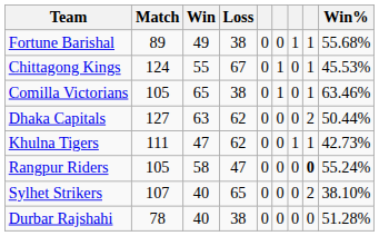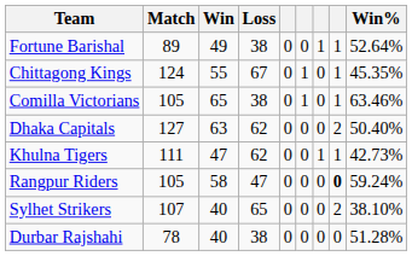 <table class="wikitable sortable" style="text-align: center;">
 <tr>
 <th>Team</th>
 <th>Match</th>
 <th>Win</th>
 <th>Loss</th>
 <th></th>
 <th></th>
 <th></th>
 <th></th>
 <th>Win%</th>
 </tr>
 <tr>
 <td style="text-align:left"><a href='#'>Fortune Barishal</a></td>
 <td>89</td>
 <td>49</td>
 <td>38</td>
 <td>0</td>
 <td>0</td>
 <td>1</td>
 <td>1</td>
-<td>55.68%</td>
+<td>52.64%</td>
 </tr>
 <tr>
 <td style="text-align:left"><a href='#'>Chittagong Kings</a></td>
 <td>124</td>
 <td>55</td>
 <td>67</td>
 <td>0</td>
 <td>1</td>
 <td>0</td>
 <td>1</td>
-<td>45.53%</td>
+<td>45.35%</td>
 </tr>
 <tr>
 <td style="text-align:left"><a href='#'>Comilla Victorians</a></td>
 <td>105</td>
 <td>65</td>
 <td>38</td>
 <td>0</td>
 <td>1</td>
 <td>0</td>
 <td>1</td>
 <td>63.46%</td>
 </tr>
 <tr>
 <td style="text-align:left"><a href='#'>Dhaka Capitals</a></td>
 <td>127</td>
 <td>63</td>
 <td>62</td>
 <td>0</td>
 <td>0</td>
 <td>0</td>
 <td>2</td>
-<td>50.44%</td>
+<td>50.40%</td>
 </tr>
 <tr>
 <td style="text-align:left"><a href='#'>Khulna Tigers</a></td>
 <td>111</td>
 <td>47</td>
 <td>62</td>
 <td>0</td>
 <td>0</td>
 <td>1</td>
 <td>1</td>
 <td>42.73%</td>
 </tr>
 <tr>
 <td style="text-align:left"><a href='#'>Rangpur Riders</a></td>
 <td>105</td>
 <td>58</td>
 <td>47</td>
 <td>0</td>
 <td>0</td>
 <td>0</td>
 <td><strong>0</strong></td>
-<td>55.24%</td>
+<td>59.24%</td>
 </tr>
 <tr>
 <td style="text-align:left"><a href='#'>Sylhet Strikers</a></td>
 <td>107</td>
 <td>40</td>
 <td>65</td>
 <td>0</td>
 <td>0</td>
 <td>0</td>
 <td>2</td>
 <td>38.10%</td>
 </tr>
 <tr>
 <td style="text-align:left"><a href='#'>Durbar Rajshahi</a></td>
 <td>78</td>
 <td>40</td>
 <td>38</td>
 <td>0</td>
 <td>0</td>
 <td>0</td>
 <td>0</td>
 <td>51.28%</td>
 </tr>
 </table>
